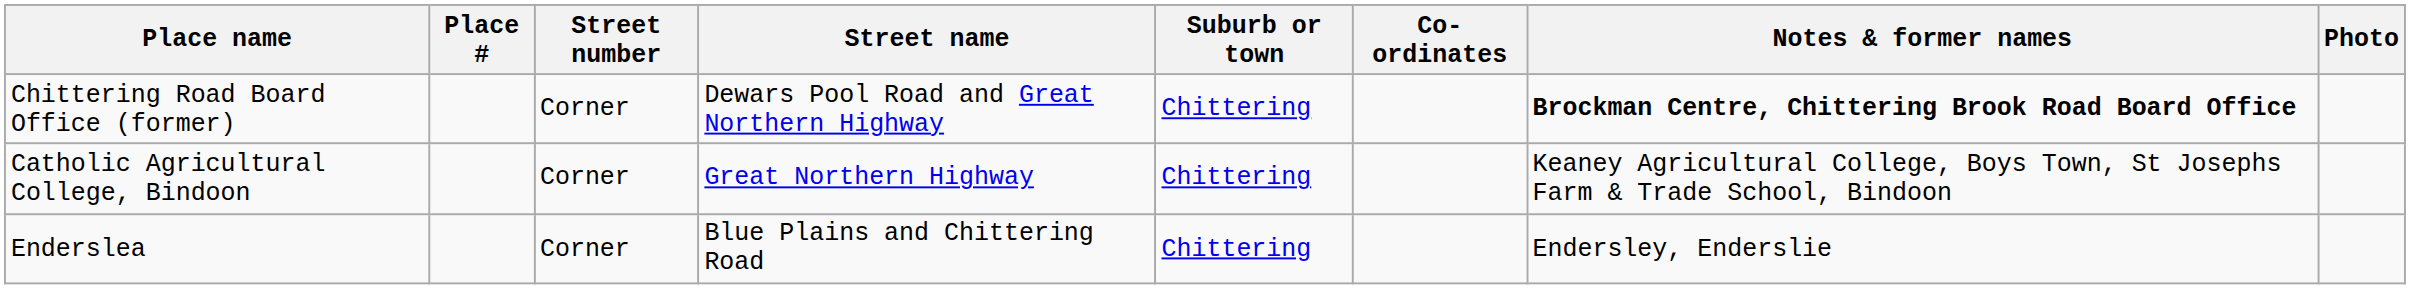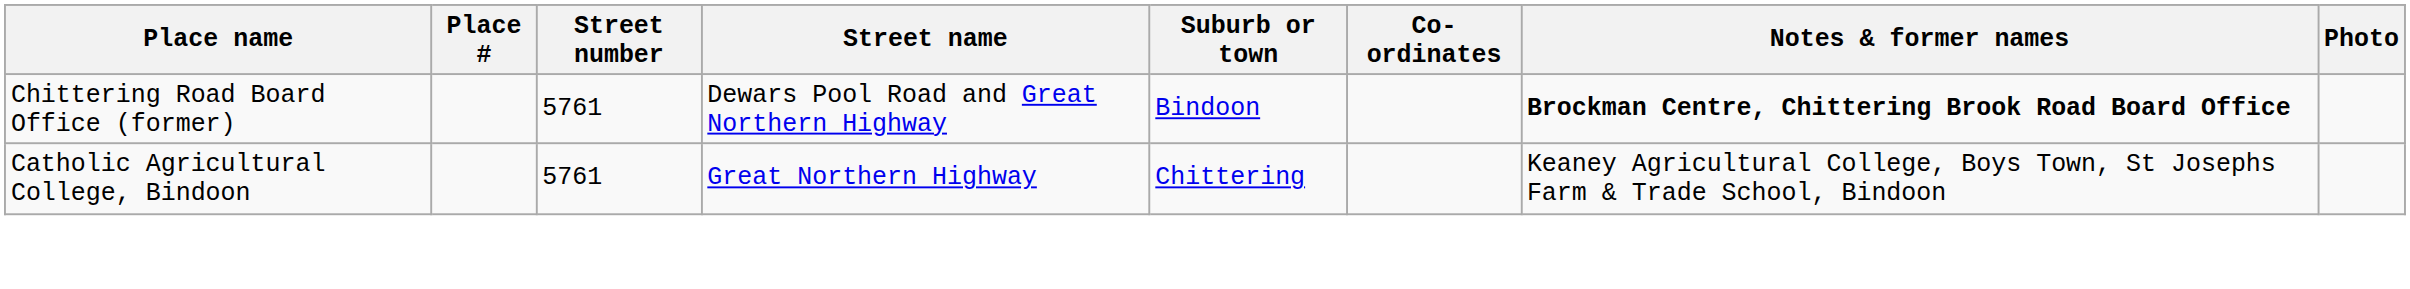 <table class="wikitable sortable">
 <tr>
 <th>Place name</th>
 <th>Place #</th>
 <th>Street number</th>
 <th>Street name</th>
 <th>Suburb or town</th>
 <th>Co-ordinates</th>
 <th class="unsortable">Notes & former names</th>
 <th class="unsortable">Photo</th>
 </tr>
 <tr>
 <td>Chittering Road Board Office (former)</td>
 <td></td>
-<td>Corner</td>
+<td>5761</td>
 <td>Dewars Pool Road and <a href='#'>Great Northern Highway</a></td>
-<td><a href='#'>Chittering</a></td>
+<td><a href='#'>Bindoon</a></td>
 <td></td>
 <td><strong>Brockman Centre, Chittering Brook Road Board Office</strong></td>
 <td></td>
 </tr>
 <tr>
 <td>Catholic Agricultural College, Bindoon</td>
 <td></td>
-<td>Corner</td>
+<td>5761</td>
 <td><a href='#'>Great Northern Highway</a></td>
 <td><a href='#'>Chittering</a></td>
 <td></td>
 <td>Keaney Agricultural College, Boys Town, St Josephs Farm & Trade School, Bindoon</td>
 <td></td>
 </tr>
-<tr>
-<td>Enderslea</td>
-<td></td>
-<td>Corner</td>
-<td>Blue Plains and Chittering Road</td>
-<td><a href='#'>Chittering</a></td>
-<td></td>
-<td>Endersley, Enderslie</td>
-<td></td>
-</tr>
 </table>
